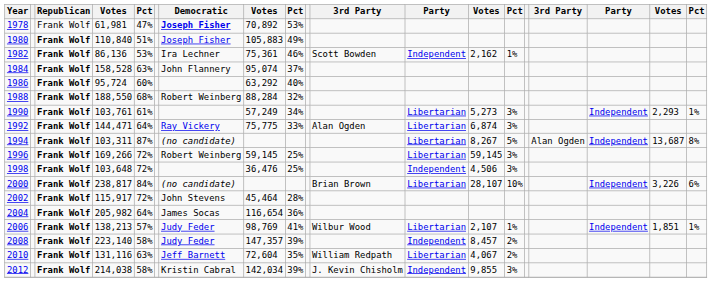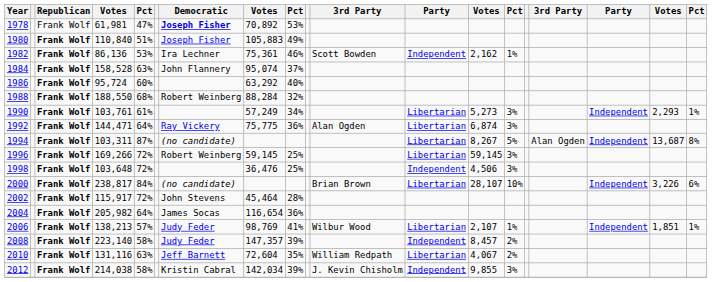 <table class="wikitable" style="margin:0.5em ; font-size:95%">
 <tr>
 <th>Year</th>
 <th></th>
 <th>Republican</th>
 <th>Votes</th>
 <th>Pct</th>
 <th></th>
 <th>Democratic</th>
 <th>Votes</th>
 <th>Pct</th>
 <th></th>
 <th>3rd Party</th>
 <th>Party</th>
 <th>Votes</th>
 <th>Pct</th>
 <th></th>
 <th>3rd Party</th>
 <th>Party</th>
 <th>Votes</th>
 <th>Pct</th>
 </tr>
 <tr>
 <td><a href='#'>1978</a></td>
 <td></td>
 <td>Frank Wolf</td>
 <td>61,981</td>
 <td>47%</td>
 <td></td>
 <td><strong><a href='#'>Joseph Fisher</a></strong></td>
 <td>70,892</td>
 <td>53%</td>
 <td></td>
 <td></td>
 <td></td>
 <td></td>
 <td></td>
 <td></td>
 <td></td>
 <td></td>
 <td></td>
 <td></td>
 </tr>
 <tr>
 <td><a href='#'>1980</a></td>
 <td></td>
 <td><strong>Frank Wolf</strong></td>
 <td>110,840</td>
 <td>51%</td>
 <td></td>
 <td><a href='#'>Joseph Fisher</a></td>
 <td>105,883</td>
 <td>49%</td>
 <td></td>
 <td></td>
 <td></td>
 <td></td>
 <td></td>
 <td></td>
 <td></td>
 <td></td>
 <td></td>
 <td></td>
 </tr>
 <tr>
 <td><a href='#'>1982</a></td>
 <td></td>
 <td><strong>Frank Wolf</strong></td>
 <td>86,136</td>
 <td>53%</td>
 <td></td>
 <td>Ira Lechner</td>
 <td>75,361</td>
 <td>46%</td>
 <td></td>
 <td>Scott Bowden</td>
 <td><a href='#'>Independent</a></td>
 <td>2,162</td>
 <td>1%</td>
 <td></td>
 <td></td>
 <td></td>
 <td></td>
 <td></td>
 </tr>
 <tr>
 <td><a href='#'>1984</a></td>
 <td></td>
 <td><strong>Frank Wolf</strong></td>
 <td>158,528</td>
 <td>63%</td>
 <td></td>
 <td>John Flannery</td>
 <td>95,074</td>
 <td>37%</td>
 <td></td>
 <td></td>
 <td></td>
 <td></td>
 <td></td>
 <td></td>
 <td></td>
 <td></td>
 <td></td>
 <td></td>
 </tr>
 <tr>
 <td><a href='#'>1986</a></td>
 <td></td>
 <td><strong>Frank Wolf</strong></td>
 <td>95,724</td>
 <td>60%</td>
 <td></td>
 <td></td>
 <td>63,292</td>
 <td>40%</td>
 <td></td>
 <td></td>
 <td></td>
 <td></td>
 <td></td>
 <td></td>
 <td></td>
 <td></td>
 <td></td>
 <td></td>
 </tr>
 <tr>
 <td><a href='#'>1988</a></td>
 <td></td>
 <td><strong>Frank Wolf</strong></td>
 <td>188,550</td>
 <td>68%</td>
 <td></td>
 <td>Robert Weinberg</td>
 <td>88,284</td>
 <td>32%</td>
 <td></td>
 <td></td>
 <td></td>
 <td></td>
 <td></td>
 <td></td>
 <td></td>
 <td></td>
 <td></td>
 <td></td>
 </tr>
 <tr>
 <td><a href='#'>1990</a></td>
 <td></td>
 <td><strong>Frank Wolf</strong></td>
 <td>103,761</td>
 <td>61%</td>
 <td></td>
 <td></td>
 <td>57,249</td>
 <td>34%</td>
 <td></td>
 <td></td>
 <td><a href='#'>Libertarian</a></td>
 <td>5,273</td>
 <td>3%</td>
 <td></td>
 <td></td>
 <td><a href='#'>Independent</a></td>
 <td>2,293</td>
 <td>1%</td>
 </tr>
 <tr>
 <td><a href='#'>1992</a></td>
 <td></td>
 <td><strong>Frank Wolf</strong></td>
 <td>144,471</td>
 <td>64%</td>
 <td></td>
 <td><a href='#'>Ray Vickery</a></td>
 <td>75,775</td>
-<td>33%</td>
+<td>36%</td>
 <td></td>
 <td>Alan Ogden</td>
 <td><a href='#'>Libertarian</a></td>
 <td>6,874</td>
 <td>3%</td>
 <td></td>
 <td></td>
 <td></td>
 <td></td>
 <td></td>
 </tr>
 <tr>
 <td><a href='#'>1994</a></td>
 <td></td>
 <td><strong>Frank Wolf</strong></td>
 <td>103,311</td>
 <td>87%</td>
 <td></td>
 <td><em>(no candidate)</em></td>
 <td></td>
 <td></td>
 <td></td>
 <td></td>
 <td><a href='#'>Libertarian</a></td>
 <td>8,267</td>
 <td>5%</td>
 <td></td>
 <td>Alan Ogden</td>
 <td><a href='#'>Independent</a></td>
 <td>13,687</td>
 <td>8%</td>
 </tr>
 <tr>
 <td><a href='#'>1996</a></td>
 <td></td>
 <td><strong>Frank Wolf</strong></td>
 <td>169,266</td>
 <td>72%</td>
 <td></td>
 <td>Robert Weinberg</td>
 <td>59,145</td>
 <td>25%</td>
 <td></td>
 <td></td>
 <td><a href='#'>Libertarian</a></td>
 <td>59,145</td>
 <td>3%</td>
 <td></td>
 <td></td>
 <td></td>
 <td></td>
 <td></td>
 </tr>
 <tr>
 <td><a href='#'>1998</a></td>
 <td></td>
 <td><strong>Frank Wolf</strong></td>
 <td>103,648</td>
 <td>72%</td>
 <td></td>
 <td></td>
 <td>36,476</td>
 <td>25%</td>
 <td></td>
 <td></td>
 <td><a href='#'>Independent</a></td>
 <td>4,506</td>
 <td>3%</td>
 <td></td>
 <td></td>
 <td></td>
 <td></td>
 <td></td>
 </tr>
 <tr>
 <td><a href='#'>2000</a></td>
 <td></td>
 <td><strong>Frank Wolf</strong></td>
 <td>238,817</td>
 <td>84%</td>
 <td></td>
 <td><em>(no candidate)</em></td>
 <td></td>
 <td></td>
 <td></td>
 <td>Brian Brown</td>
 <td><a href='#'>Libertarian</a></td>
 <td>28,107</td>
 <td>10%</td>
 <td></td>
 <td></td>
 <td><a href='#'>Independent</a></td>
 <td>3,226</td>
 <td>6%</td>
 </tr>
 <tr>
 <td><a href='#'>2002</a></td>
 <td></td>
 <td><strong>Frank Wolf</strong></td>
 <td>115,917</td>
 <td>72%</td>
 <td></td>
 <td>John Stevens</td>
 <td>45,464</td>
 <td>28%</td>
 <td></td>
 <td></td>
 <td></td>
 <td></td>
 <td></td>
 <td></td>
 <td></td>
 <td></td>
 <td></td>
 <td></td>
 </tr>
 <tr>
 <td><a href='#'>2004</a></td>
 <td></td>
 <td><strong>Frank Wolf</strong></td>
 <td>205,982</td>
 <td>64%</td>
 <td></td>
 <td>James Socas</td>
 <td>116,654</td>
 <td>36%</td>
 <td></td>
 <td></td>
 <td></td>
 <td></td>
 <td></td>
 <td></td>
 <td></td>
 <td></td>
 <td></td>
 <td></td>
 </tr>
 <tr>
 <td><a href='#'>2006</a></td>
 <td></td>
 <td><strong>Frank Wolf</strong></td>
 <td>138,213</td>
 <td>57%</td>
 <td></td>
 <td><a href='#'>Judy Feder</a></td>
 <td>98,769</td>
 <td>41%</td>
 <td></td>
 <td>Wilbur Wood</td>
 <td><a href='#'>Libertarian</a></td>
 <td>2,107</td>
 <td>1%</td>
 <td></td>
 <td></td>
 <td><a href='#'>Independent</a></td>
 <td>1,851</td>
 <td>1%</td>
 </tr>
 <tr>
 <td><a href='#'>2008</a></td>
 <td></td>
 <td><strong>Frank Wolf</strong></td>
 <td>223,140</td>
 <td>58%</td>
 <td></td>
 <td><a href='#'>Judy Feder</a></td>
 <td>147,357</td>
 <td>39%</td>
 <td></td>
 <td></td>
 <td><a href='#'>Independent</a></td>
 <td>8,457</td>
 <td>2%</td>
 <td></td>
 <td></td>
 <td></td>
 <td></td>
 <td></td>
 </tr>
 <tr>
 <td><a href='#'>2010</a></td>
 <td></td>
 <td><strong>Frank Wolf</strong></td>
 <td>131,116</td>
 <td>63%</td>
 <td></td>
 <td><a href='#'>Jeff Barnett</a></td>
 <td>72,604</td>
 <td>35%</td>
 <td></td>
 <td>William Redpath</td>
 <td><a href='#'>Libertarian</a></td>
 <td>4,067</td>
 <td>2%</td>
 <td></td>
 <td></td>
 <td></td>
 <td></td>
 <td></td>
 </tr>
 <tr>
 <td><a href='#'>2012</a></td>
 <td></td>
 <td><strong>Frank Wolf</strong></td>
 <td>214,038</td>
 <td>58%</td>
 <td></td>
 <td>Kristin Cabral</td>
 <td>142,034</td>
 <td>39%</td>
 <td></td>
 <td>J. Kevin Chisholm</td>
 <td><a href='#'>Independent</a></td>
 <td>9,855</td>
 <td>3%</td>
 <td></td>
 <td></td>
 <td></td>
 <td></td>
 <td></td>
 </tr>
 <tr>
 </tr>
 </table>
